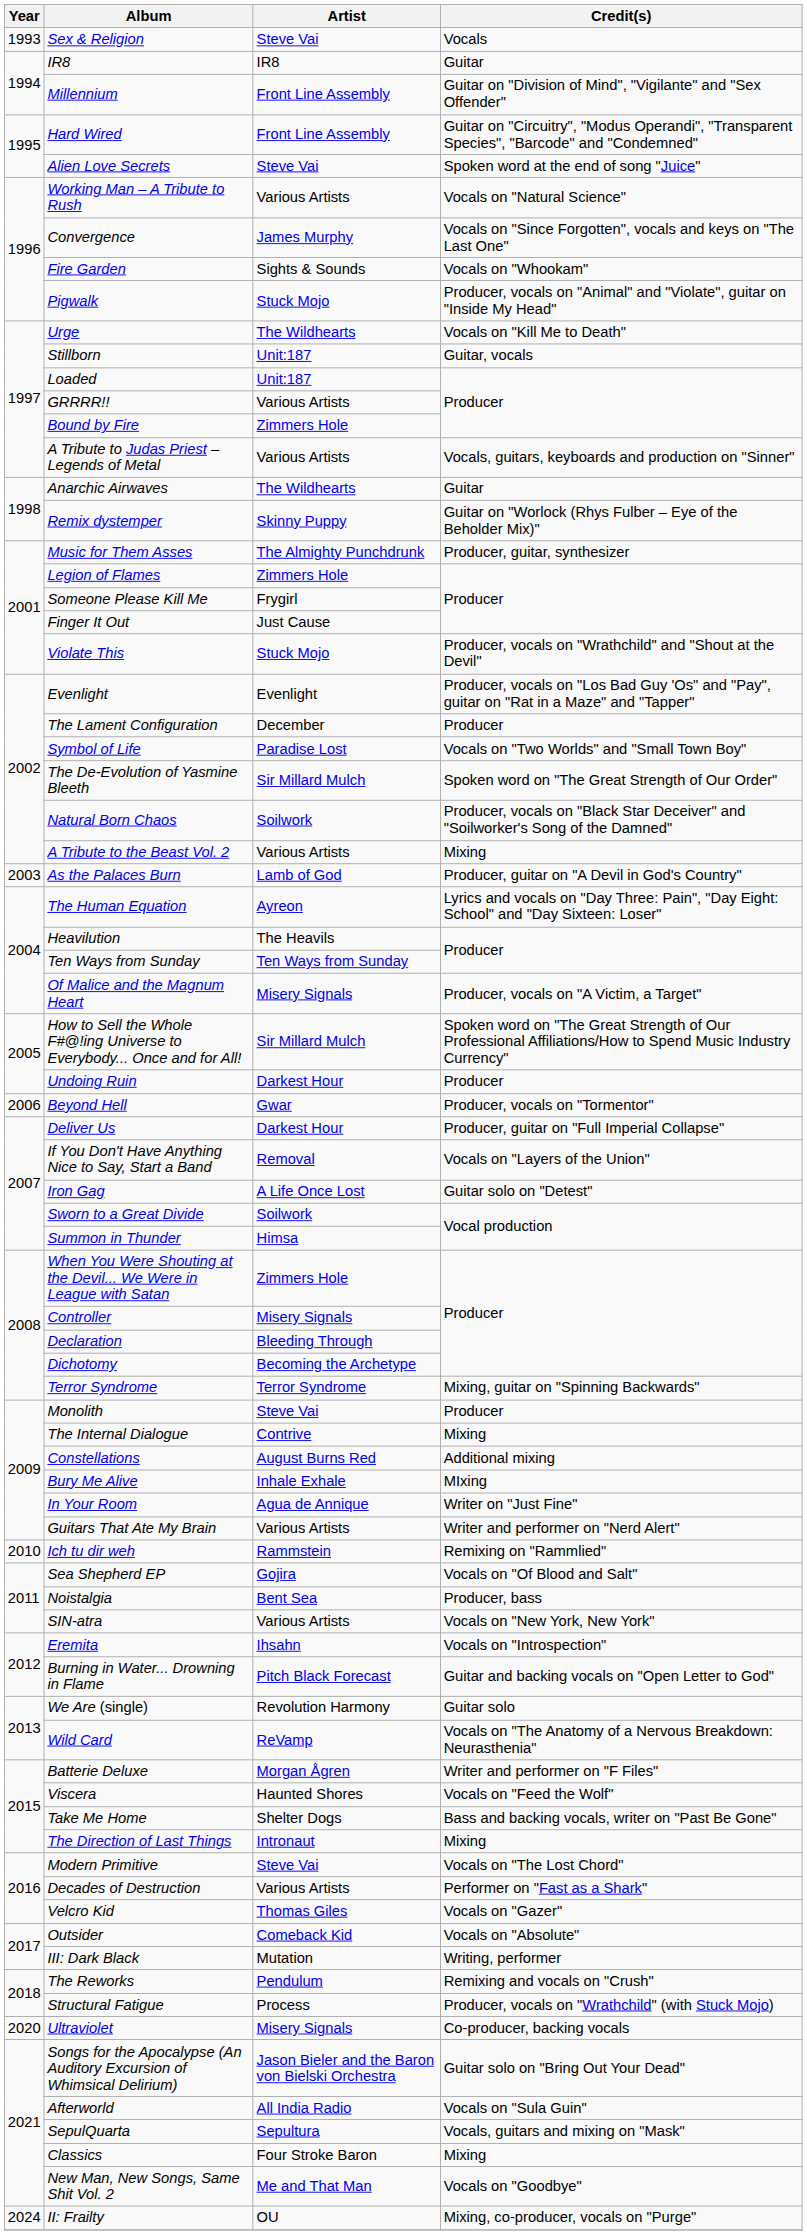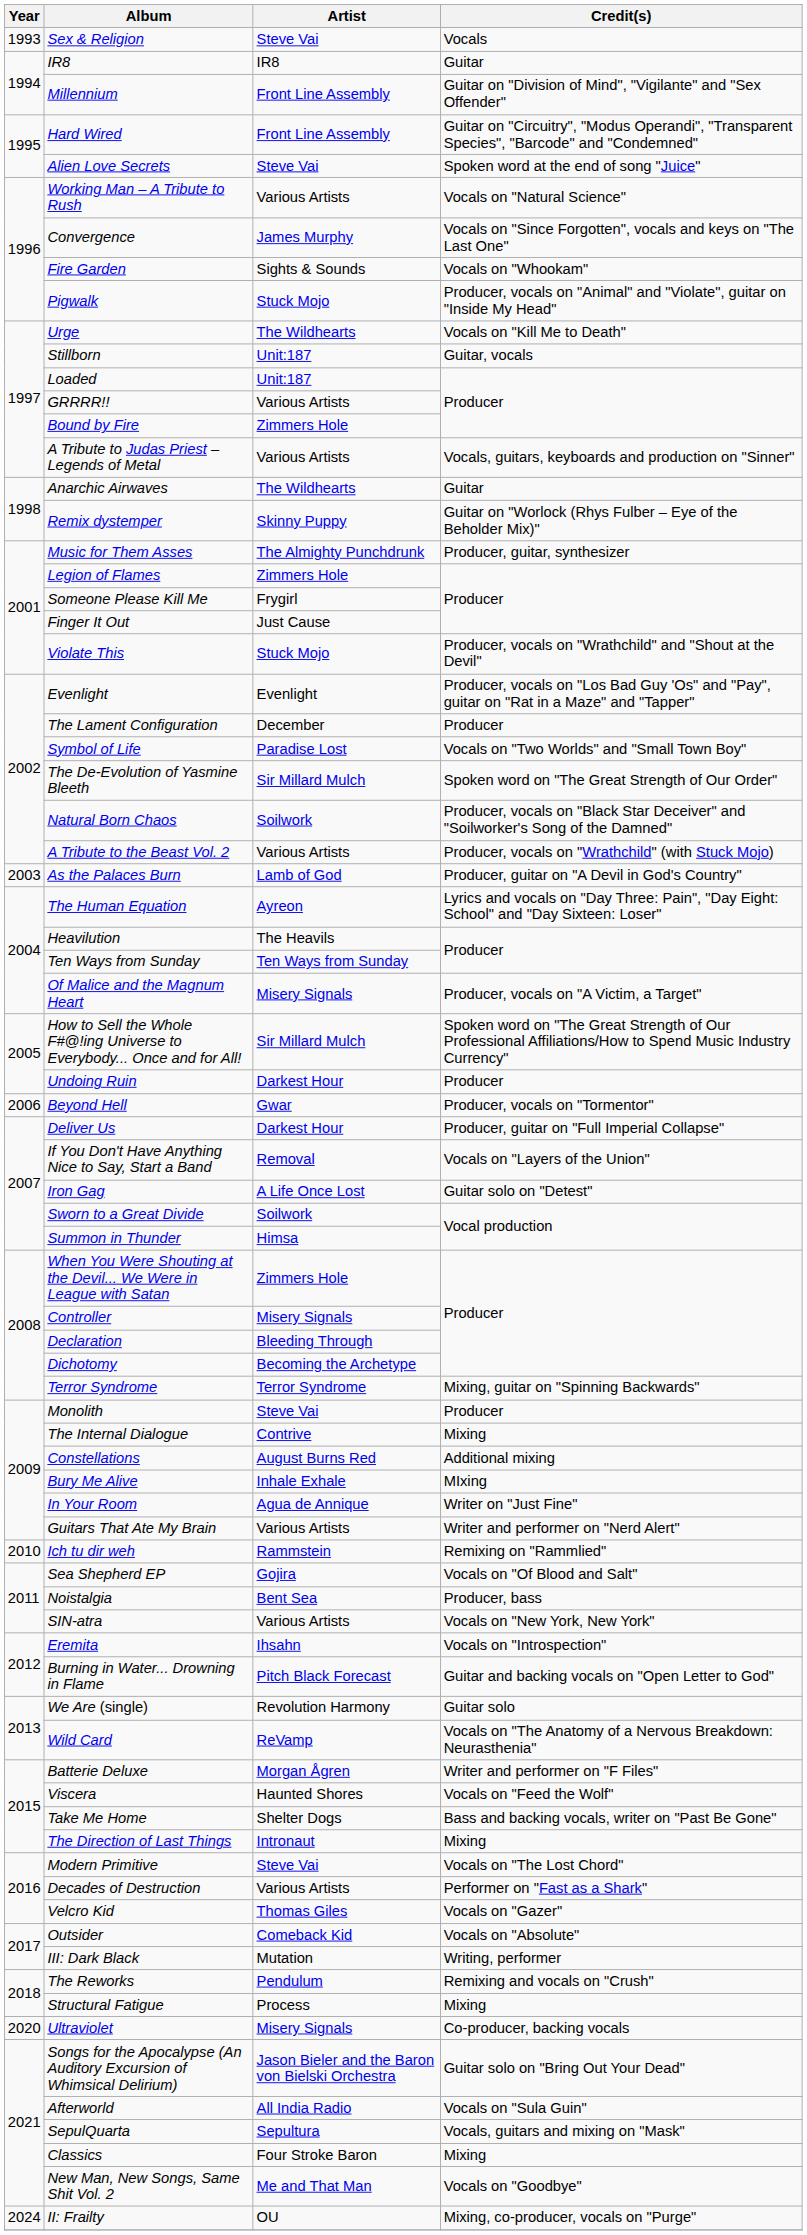 <table class="wikitable">
 <tr>
 <th>Year</th>
 <th style="width:220px;">Album</th>
 <th>Artist</th>
 <th>Credit(s)</th>
 </tr>
 <tr>
 <td>1993</td>
 <td><em><a href='#'>Sex & Religion</a></em></td>
 <td><a href='#'>Steve Vai</a></td>
 <td>Vocals</td>
 </tr>
 <tr>
 <td rowspan="2">1994</td>
 <td><em>IR8</em></td>
 <td>IR8</td>
 <td>Guitar</td>
 </tr>
 <tr>
 <td><em><a href='#'>Millennium</a></em></td>
 <td><a href='#'>Front Line Assembly</a></td>
 <td>Guitar on "Division of Mind", "Vigilante" and "Sex Offender"</td>
 </tr>
 <tr>
 <td rowspan="2">1995</td>
 <td><em><a href='#'>Hard Wired</a></em></td>
 <td><a href='#'>Front Line Assembly</a></td>
 <td>Guitar on "Circuitry", "Modus Operandi", "Transparent Species", "Barcode" and "Condemned"</td>
 </tr>
 <tr>
 <td><em><a href='#'>Alien Love Secrets</a></em></td>
 <td><a href='#'>Steve Vai</a></td>
 <td>Spoken word at the end of song "<a href='#'>Juice</a>"</td>
 </tr>
 <tr>
 <td rowspan="4">1996</td>
 <td><em><a href='#'>Working Man – A Tribute to Rush</a></em></td>
 <td>Various Artists</td>
 <td>Vocals on "Natural Science"</td>
 </tr>
 <tr>
 <td><em>Convergence</em></td>
 <td><a href='#'>James Murphy</a></td>
 <td>Vocals on "Since Forgotten", vocals and keys on "The Last One"</td>
 </tr>
 <tr>
 <td><em><a href='#'>Fire Garden</a></em></td>
 <td>Sights & Sounds</td>
 <td>Vocals on "Whookam"</td>
 </tr>
 <tr>
 <td><em><a href='#'>Pigwalk</a></em></td>
 <td><a href='#'>Stuck Mojo</a></td>
 <td>Producer, vocals on "Animal" and "Violate", guitar on "Inside My Head"</td>
 </tr>
 <tr>
 <td rowspan="6">1997</td>
 <td><em><a href='#'>Urge</a></em></td>
 <td><a href='#'>The Wildhearts</a></td>
 <td>Vocals on "Kill Me to Death"</td>
 </tr>
 <tr>
 <td><em>Stillborn</em></td>
 <td><a href='#'>Unit:187</a></td>
 <td>Guitar, vocals</td>
 </tr>
 <tr>
 <td><em>Loaded</em></td>
 <td><a href='#'>Unit:187</a></td>
 <td rowspan="3">Producer</td>
 </tr>
 <tr>
 <td><em>GRRRR!!</em></td>
 <td>Various Artists</td>
 </tr>
 <tr>
 <td><em><a href='#'>Bound by Fire</a></em></td>
 <td><a href='#'>Zimmers Hole</a></td>
 </tr>
 <tr>
 <td><em>A Tribute to <a href='#'>Judas Priest</a> – Legends of Metal</em></td>
 <td>Various Artists</td>
 <td>Vocals, guitars, keyboards and production on "Sinner"</td>
 </tr>
 <tr>
 <td rowspan="2">1998</td>
 <td><em>Anarchic Airwaves</em></td>
 <td><a href='#'>The Wildhearts</a></td>
 <td>Guitar</td>
 </tr>
 <tr>
 <td><em><a href='#'>Remix dystemper</a></em></td>
 <td><a href='#'>Skinny Puppy</a></td>
 <td>Guitar on "Worlock (Rhys Fulber – Eye of the Beholder Mix)"</td>
 </tr>
 <tr>
 <td rowspan="5">2001</td>
 <td><em><a href='#'>Music for Them Asses</a></em></td>
 <td><a href='#'>The Almighty Punchdrunk</a></td>
 <td>Producer, guitar, synthesizer</td>
 </tr>
 <tr>
 <td><em><a href='#'>Legion of Flames</a></em></td>
 <td><a href='#'>Zimmers Hole</a></td>
 <td rowspan="3">Producer</td>
 </tr>
 <tr>
 <td><em>Someone Please Kill Me</em></td>
 <td>Frygirl</td>
 </tr>
 <tr>
 <td><em>Finger It Out</em></td>
 <td>Just Cause</td>
 </tr>
 <tr>
 <td><em><a href='#'>Violate This</a></em></td>
 <td><a href='#'>Stuck Mojo</a></td>
 <td>Producer, vocals on "Wrathchild" and "Shout at the Devil"</td>
 </tr>
 <tr>
 <td rowspan="6">2002</td>
 <td><em>Evenlight</em></td>
 <td>Evenlight</td>
 <td>Producer, vocals on "Los Bad Guy 'Os" and "Pay", guitar on "Rat in a Maze" and "Tapper"</td>
 </tr>
 <tr>
 <td><em>The Lament Configuration</em></td>
 <td>December</td>
 <td>Producer</td>
 </tr>
 <tr>
 <td><em><a href='#'>Symbol of Life</a></em></td>
 <td><a href='#'>Paradise Lost</a></td>
 <td>Vocals on "Two Worlds" and "Small Town Boy"</td>
 </tr>
 <tr>
 <td><em>The De-Evolution of Yasmine Bleeth</em></td>
 <td><a href='#'>Sir Millard Mulch</a></td>
 <td>Spoken word on "The Great Strength of Our Order"</td>
 </tr>
 <tr>
 <td><em><a href='#'>Natural Born Chaos</a></em></td>
 <td><a href='#'>Soilwork</a></td>
 <td>Producer, vocals on "Black Star Deceiver" and "Soilworker's Song of the Damned"</td>
 </tr>
 <tr>
 <td><em><a href='#'>A Tribute to the Beast Vol. 2</a></em></td>
 <td>Various Artists</td>
-<td>Mixing</td>
+<td>Producer, vocals on "<a href='#'>Wrathchild</a>" (with <a href='#'>Stuck Mojo</a>)</td>
 </tr>
 <tr>
 <td>2003</td>
 <td><em><a href='#'>As the Palaces Burn</a></em></td>
 <td><a href='#'>Lamb of God</a></td>
 <td>Producer, guitar on "A Devil in God's Country"</td>
 </tr>
 <tr>
 <td rowspan="4">2004</td>
 <td><em><a href='#'>The Human Equation</a></em></td>
 <td><a href='#'>Ayreon</a></td>
 <td>Lyrics and vocals on "Day Three: Pain", "Day Eight: School" and "Day Sixteen: Loser"</td>
 </tr>
 <tr>
 <td><em>Heavilution</em></td>
 <td>The Heavils</td>
 <td rowspan="2">Producer</td>
 </tr>
 <tr>
 <td><em>Ten Ways from Sunday</em></td>
 <td><a href='#'>Ten Ways from Sunday</a></td>
 </tr>
 <tr>
 <td><em><a href='#'>Of Malice and the Magnum Heart</a></em></td>
 <td><a href='#'>Misery Signals</a></td>
 <td>Producer, vocals on "A Victim, a Target"</td>
 </tr>
 <tr>
 <td rowspan="2">2005</td>
 <td><em>How to Sell the Whole F#@!ing Universe to Everybody... Once and for All!</em></td>
 <td><a href='#'>Sir Millard Mulch</a></td>
 <td>Spoken word on "The Great Strength of Our Professional Affiliations/How to Spend Music Industry Currency"</td>
 </tr>
 <tr>
 <td><em><a href='#'>Undoing Ruin</a></em></td>
 <td><a href='#'>Darkest Hour</a></td>
 <td>Producer</td>
 </tr>
 <tr>
 <td>2006</td>
 <td><em><a href='#'>Beyond Hell</a></em></td>
 <td><a href='#'>Gwar</a></td>
 <td>Producer, vocals on "Tormentor"</td>
 </tr>
 <tr>
 <td rowspan="5">2007</td>
 <td><em><a href='#'>Deliver Us</a></em></td>
 <td><a href='#'>Darkest Hour</a></td>
 <td>Producer, guitar on "Full Imperial Collapse"</td>
 </tr>
 <tr>
 <td><em>If You Don't Have Anything Nice to Say, Start a Band</em></td>
 <td><a href='#'>Removal</a></td>
 <td>Vocals on "Layers of the Union"</td>
 </tr>
 <tr>
 <td><em><a href='#'>Iron Gag</a></em></td>
 <td><a href='#'>A Life Once Lost</a></td>
 <td>Guitar solo on "Detest"</td>
 </tr>
 <tr>
 <td><em><a href='#'>Sworn to a Great Divide</a></em></td>
 <td><a href='#'>Soilwork</a></td>
 <td rowspan="2">Vocal production</td>
 </tr>
 <tr>
 <td><em><a href='#'>Summon in Thunder</a></em></td>
 <td><a href='#'>Himsa</a></td>
 </tr>
 <tr>
 <td rowspan="5">2008</td>
 <td><em><a href='#'>When You Were Shouting at the Devil... We Were in League with Satan</a></em></td>
 <td><a href='#'>Zimmers Hole</a></td>
 <td rowspan="4">Producer</td>
 </tr>
 <tr>
 <td><em><a href='#'>Controller</a></em></td>
 <td><a href='#'>Misery Signals</a></td>
 </tr>
 <tr>
 <td><em><a href='#'>Declaration</a></em></td>
 <td><a href='#'>Bleeding Through</a></td>
 </tr>
 <tr>
 <td><em><a href='#'>Dichotomy</a></em></td>
 <td><a href='#'>Becoming the Archetype</a></td>
 </tr>
 <tr>
 <td><em><a href='#'>Terror Syndrome</a></em></td>
 <td><a href='#'>Terror Syndrome</a></td>
 <td>Mixing, guitar on "Spinning Backwards"</td>
 </tr>
 <tr>
 <td rowspan="6">2009</td>
 <td><em>Monolith</em></td>
 <td><a href='#'>Steve Vai</a></td>
 <td>Producer</td>
 </tr>
 <tr>
 <td><em>The Internal Dialogue</em></td>
 <td><a href='#'>Contrive</a></td>
 <td>Mixing</td>
 </tr>
 <tr>
 <td><em><a href='#'>Constellations</a></em></td>
 <td><a href='#'>August Burns Red</a></td>
 <td>Additional mixing</td>
 </tr>
 <tr>
 <td><em><a href='#'>Bury Me Alive</a></em></td>
 <td><a href='#'>Inhale Exhale</a></td>
 <td>MIxing</td>
 </tr>
 <tr>
 <td><em><a href='#'>In Your Room</a></em></td>
 <td><a href='#'>Agua de Annique</a></td>
 <td>Writer on "Just Fine"</td>
 </tr>
 <tr>
 <td><em>Guitars That Ate My Brain</em></td>
 <td>Various Artists</td>
 <td>Writer and performer on "Nerd Alert"</td>
 </tr>
 <tr>
 <td>2010</td>
 <td><em><a href='#'>Ich tu dir weh</a></em></td>
 <td><a href='#'>Rammstein</a></td>
 <td>Remixing on "Rammlied"</td>
 </tr>
 <tr>
 <td rowspan="3">2011</td>
 <td><em>Sea Shepherd EP</em></td>
 <td><a href='#'>Gojira</a></td>
 <td>Vocals on "Of Blood and Salt"</td>
 </tr>
 <tr>
 <td><em>Noistalgia</em></td>
 <td><a href='#'>Bent Sea</a></td>
 <td>Producer, bass</td>
 </tr>
 <tr>
 <td><em>SIN-atra</em></td>
 <td>Various Artists</td>
 <td>Vocals on "New York, New York"</td>
 </tr>
 <tr>
 <td rowspan="2">2012</td>
 <td><em><a href='#'>Eremita</a></em></td>
 <td><a href='#'>Ihsahn</a></td>
 <td>Vocals on "Introspection"</td>
 </tr>
 <tr>
 <td><em>Burning in Water... Drowning in Flame</em></td>
 <td><a href='#'>Pitch Black Forecast</a></td>
 <td>Guitar and backing vocals on "Open Letter to God"</td>
 </tr>
 <tr>
 <td rowspan="2">2013</td>
 <td><em>We Are</em> (single)</td>
 <td>Revolution Harmony</td>
 <td>Guitar solo</td>
 </tr>
 <tr>
 <td><em><a href='#'>Wild Card</a></em></td>
 <td><a href='#'>ReVamp</a></td>
 <td>Vocals on "The Anatomy of a Nervous Breakdown: Neurasthenia"</td>
 </tr>
 <tr>
 <td rowspan="4">2015</td>
 <td><em>Batterie Deluxe</em></td>
 <td><a href='#'>Morgan Ågren</a></td>
 <td>Writer and performer on "F Files"</td>
 </tr>
 <tr>
 <td><em>Viscera</em></td>
 <td>Haunted Shores</td>
 <td>Vocals on "Feed the Wolf"</td>
 </tr>
 <tr>
 <td><em>Take Me Home</em></td>
 <td>Shelter Dogs</td>
 <td>Bass and backing vocals, writer on "Past Be Gone"</td>
 </tr>
 <tr>
 <td><em><a href='#'>The Direction of Last Things</a></em></td>
 <td><a href='#'>Intronaut</a></td>
 <td>Mixing</td>
 </tr>
 <tr>
 <td rowspan="3">2016</td>
 <td><em>Modern Primitive</em></td>
 <td><a href='#'>Steve Vai</a></td>
 <td>Vocals on "The Lost Chord"</td>
 </tr>
 <tr>
 <td><em>Decades of Destruction</em></td>
 <td>Various Artists</td>
 <td>Performer on "<a href='#'>Fast as a Shark</a>"</td>
 </tr>
 <tr>
 <td><em>Velcro Kid</em></td>
 <td><a href='#'>Thomas Giles</a></td>
 <td>Vocals on "Gazer"</td>
 </tr>
 <tr>
 <td rowspan="2">2017</td>
 <td><em>Outsider</em></td>
 <td><a href='#'>Comeback Kid</a></td>
 <td>Vocals on "Absolute"</td>
 </tr>
 <tr>
 <td><em>III: Dark Black</em></td>
 <td>Mutation</td>
 <td>Writing, performer</td>
 </tr>
 <tr>
 <td rowspan="2">2018</td>
 <td><em>The Reworks</em></td>
 <td><a href='#'>Pendulum</a></td>
 <td>Remixing and vocals on "Crush"</td>
 </tr>
 <tr>
 <td><em>Structural Fatigue</em></td>
 <td>Process</td>
-<td>Producer, vocals on "<a href='#'>Wrathchild</a>" (with <a href='#'>Stuck Mojo</a>)</td>
+<td>Mixing</td>
 </tr>
 <tr>
 <td>2020</td>
 <td><em><a href='#'>Ultraviolet</a></em></td>
 <td><a href='#'>Misery Signals</a></td>
 <td>Co-producer, backing vocals</td>
 </tr>
 <tr>
 <td rowspan="5">2021</td>
 <td><em>Songs for the Apocalypse (An Auditory Excursion of Whimsical Delirium)</em></td>
 <td><a href='#'>Jason Bieler and the Baron von Bielski Orchestra</a></td>
 <td>Guitar solo on "Bring Out Your Dead"</td>
 </tr>
 <tr>
 <td><em>Afterworld</em></td>
 <td><a href='#'>All India Radio</a></td>
 <td>Vocals on "Sula Guin"</td>
 </tr>
 <tr>
 <td><em>SepulQuarta</em></td>
 <td><a href='#'>Sepultura</a></td>
 <td>Vocals, guitars and mixing on "Mask"</td>
 </tr>
 <tr>
 <td><em>Classics</em></td>
 <td>Four Stroke Baron</td>
 <td>Mixing</td>
 </tr>
 <tr>
 <td><em>New Man, New Songs, Same Shit Vol. 2</em></td>
 <td><a href='#'>Me and That Man</a></td>
 <td>Vocals on "Goodbye"</td>
 </tr>
 <tr>
 <td>2024</td>
 <td><em>II: Frailty</em></td>
 <td>OU</td>
 <td>Mixing, co-producer, vocals on "Purge"</td>
 </tr>
 <tr>
 </tr>
 </table>
